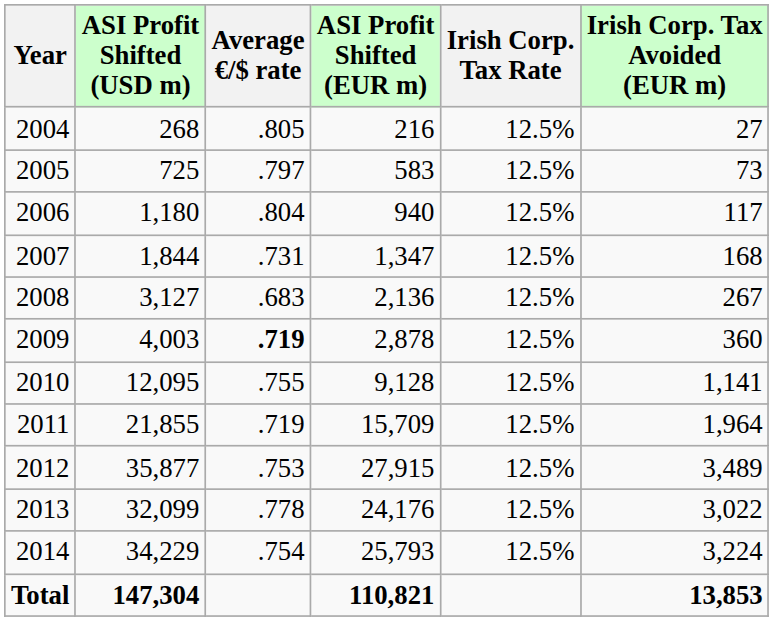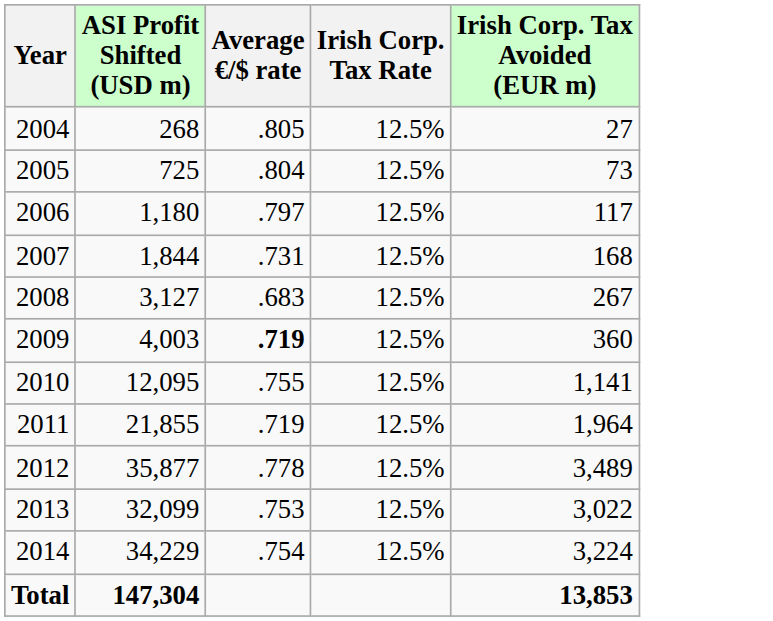 <table class="wikitable sortable" style="text-align:right">
 <tr>
 <th style="text-align:center">Year<br></th>
 <th style="background:#cfc;text-align:center">ASI Profit<br>Shifted<br>(USD m)</th>
 <th style="text-align:center">Average<br>€/$ rate</th>
-<th style="background:#cfc;text-align:center">ASI Profit<br>Shifted<br>(EUR m)</th>
 <th style="text-align:center">Irish Corp.<br>Tax Rate</th>
 <th style="background:#cfc;text-align:center">Irish Corp. Tax<br>Avoided<br>(EUR m)</th>
 </tr>
 <tr>
 <td>2004</td>
 <td>268</td>
 <td>.805</td>
-<td>216</td>
 <td>12.5%</td>
 <td>27</td>
 </tr>
 <tr>
 <td>2005</td>
 <td>725</td>
-<td>.797</td>
-<td>583</td>
+<td>.804</td>
 <td>12.5%</td>
 <td>73</td>
 </tr>
 <tr>
 <td>2006</td>
 <td>1,180</td>
-<td>.804</td>
-<td>940</td>
+<td>.797</td>
 <td>12.5%</td>
 <td>117</td>
 </tr>
 <tr>
 <td>2007</td>
 <td>1,844</td>
 <td>.731</td>
-<td>1,347</td>
 <td>12.5%</td>
 <td>168</td>
 </tr>
 <tr>
 <td>2008</td>
 <td>3,127</td>
 <td>.683</td>
-<td>2,136</td>
 <td>12.5%</td>
 <td>267</td>
 </tr>
 <tr>
 <td>2009</td>
 <td>4,003</td>
 <td><strong>.719</strong></td>
-<td>2,878</td>
 <td>12.5%</td>
 <td>360</td>
 </tr>
 <tr>
 <td>2010</td>
 <td>12,095</td>
 <td>.755</td>
-<td>9,128</td>
 <td>12.5%</td>
 <td>1,141</td>
 </tr>
 <tr>
 <td>2011</td>
 <td>21,855</td>
 <td>.719</td>
-<td>15,709</td>
 <td>12.5%</td>
 <td>1,964</td>
 </tr>
 <tr>
 <td>2012</td>
 <td>35,877</td>
-<td>.753</td>
-<td>27,915</td>
+<td>.778</td>
 <td>12.5%</td>
 <td>3,489</td>
 </tr>
 <tr>
 <td>2013</td>
 <td>32,099</td>
-<td>.778</td>
-<td>24,176</td>
+<td>.753</td>
 <td>12.5%</td>
 <td>3,022</td>
 </tr>
 <tr>
 <td>2014</td>
 <td>34,229</td>
 <td>.754</td>
-<td>25,793</td>
 <td>12.5%</td>
 <td>3,224</td>
 </tr>
 <tr>
 <td><strong>Total</strong></td>
 <td><strong>147,304</strong></td>
 <td></td>
-<td><strong>110,821</strong></td>
 <td></td>
 <td><strong>13,853</strong></td>
 </tr>
 </table>
